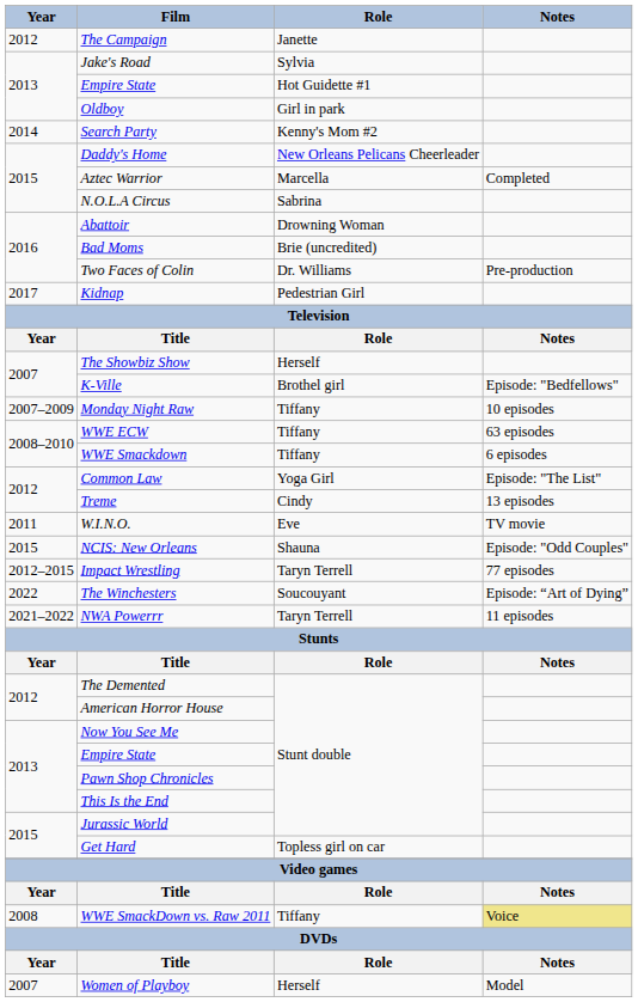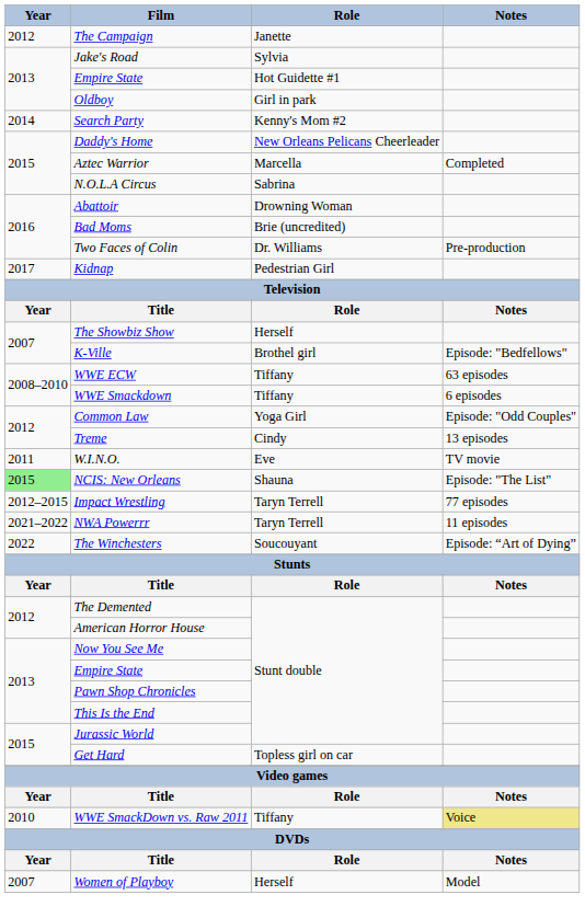 <table class="wikitable">
 <tr style="text-align:center;">
 <th style="background:#B0C4DE;">Year</th>
 <th style="background:#B0C4DE;">Film</th>
 <th style="background:#B0C4DE;">Role</th>
 <th style="background:#B0C4DE;">Notes</th>
 </tr>
 <tr>
 <td>2012</td>
 <td><em><a href='#'>The Campaign</a></em></td>
 <td>Janette</td>
 <td></td>
 </tr>
 <tr>
 <td rowspan=3>2013</td>
 <td><em>Jake's Road</em></td>
 <td>Sylvia</td>
 <td></td>
 </tr>
 <tr>
 <td><em><a href='#'>Empire State</a></em></td>
 <td>Hot Guidette #1</td>
 <td></td>
 </tr>
 <tr>
 <td><em><a href='#'>Oldboy</a></em></td>
 <td>Girl in park</td>
 <td></td>
 </tr>
 <tr>
 <td>2014</td>
 <td><em><a href='#'>Search Party</a></em></td>
 <td>Kenny's Mom #2</td>
 <td></td>
 </tr>
 <tr>
 <td rowspan="3">2015</td>
 <td><em><a href='#'>Daddy's Home</a></em></td>
 <td><a href='#'>New Orleans Pelicans</a> Cheerleader</td>
 <td></td>
 </tr>
 <tr>
 <td><em>Aztec Warrior</em></td>
 <td>Marcella</td>
 <td>Completed</td>
 </tr>
 <tr>
 <td><em>N.O.L.A Circus</em></td>
 <td>Sabrina</td>
 <td></td>
 </tr>
 <tr>
 <td rowspan="3">2016</td>
 <td><em><a href='#'>Abattoir</a></em></td>
 <td>Drowning Woman</td>
 <td></td>
 </tr>
 <tr>
 <td><em><a href='#'>Bad Moms</a></em></td>
 <td>Brie (uncredited)</td>
 <td></td>
 </tr>
 <tr>
 <td><em>Two Faces of Colin</em></td>
 <td>Dr. Williams</td>
 <td>Pre-production</td>
 </tr>
 <tr>
 <td>2017</td>
 <td><em><a href='#'>Kidnap</a></em></td>
 <td>Pedestrian Girl</td>
 <td></td>
 </tr>
 <tr style="background:#ccc; text-align:center;">
 <th colspan="4" style="background: LightSteelBlue;">Television</th>
 </tr>
 <tr style="background:#ccc; text-align:center;">
 <th>Year</th>
 <th>Title</th>
 <th>Role</th>
 <th>Notes</th>
 </tr>
 <tr>
 <td rowspan=2>2007</td>
 <td><em><a href='#'>The Showbiz Show</a></em></td>
 <td>Herself</td>
 <td></td>
 </tr>
 <tr>
 <td><em><a href='#'>K-Ville</a></em></td>
 <td>Brothel girl</td>
 <td>Episode: "Bedfellows"</td>
 </tr>
 <tr>
-<td>2007–2009</td>
-<td><em><a href='#'>Monday Night Raw</a></em></td>
-<td>Tiffany</td>
-<td>10 episodes</td>
-</tr>
-<tr>
 <td rowspan="2">2008–2010</td>
 <td><em><a href='#'>WWE ECW</a></em></td>
 <td>Tiffany</td>
 <td>63 episodes</td>
 </tr>
 <tr>
 <td><em><a href='#'>WWE Smackdown</a></em></td>
 <td>Tiffany</td>
 <td>6 episodes</td>
 </tr>
 <tr>
 <td rowspan=2>2012</td>
 <td><em><a href='#'>Common Law</a></em></td>
 <td>Yoga Girl</td>
-<td>Episode: "The List"</td>
+<td>Episode: "Odd Couples"</td>
 </tr>
 <tr>
 <td><em><a href='#'>Treme</a></em></td>
 <td>Cindy</td>
 <td>13 episodes</td>
 </tr>
 <tr>
 <td>2011</td>
 <td><em>W.I.N.O.</em></td>
 <td>Eve</td>
 <td>TV movie</td>
 </tr>
 <tr>
-<td>2015</td>
+<td style="background: lightgreen;">2015</td>
 <td><em><a href='#'>NCIS: New Orleans</a></em></td>
 <td>Shauna</td>
-<td>Episode: "Odd Couples"</td>
+<td>Episode: "The List"</td>
 </tr>
 <tr>
 <td>2012–2015</td>
 <td><em><a href='#'>Impact Wrestling</a></em></td>
 <td>Taryn Terrell</td>
 <td>77 episodes</td>
 </tr>
 <tr>
+<td>2021–2022</td>
+<td><em><a href='#'>NWA Powerrr</a></em></td>
+<td>Taryn Terrell</td>
+<td>11 episodes</td>
+</tr>
+<tr>
 <td>2022</td>
 <td><em><a href='#'>The Winchesters</a></em></td>
 <td>Soucouyant</td>
 <td>Episode: “Art of Dying”</td>
-</tr>
-<tr>
-<td>2021–2022</td>
-<td><em><a href='#'>NWA Powerrr</a></em></td>
-<td>Taryn Terrell</td>
-<td>11 episodes</td>
 </tr>
 <tr style="background:#ccc; text-align:center;">
 <th colspan="4" style="background: LightSteelBlue;">Stunts</th>
 </tr>
 <tr style="background:#ccc; text-align:center;">
 <th>Year</th>
 <th>Title</th>
 <th>Role</th>
 <th>Notes</th>
 </tr>
 <tr>
 <td rowspan=2>2012</td>
 <td><em>The Demented</em></td>
 <td rowspan=7>Stunt double</td>
 <td></td>
 </tr>
 <tr>
 <td><em>American Horror House</em></td>
 <td></td>
 </tr>
 <tr>
 <td rowspan=4>2013</td>
 <td><em><a href='#'>Now You See Me</a></em></td>
 <td></td>
 </tr>
 <tr>
 <td><em><a href='#'>Empire State</a></em></td>
 <td></td>
 </tr>
 <tr>
 <td><em><a href='#'>Pawn Shop Chronicles</a></em></td>
 <td></td>
 </tr>
 <tr>
 <td><em><a href='#'>This Is the End</a></em></td>
 <td></td>
 </tr>
 <tr>
 <td rowspan=2>2015</td>
 <td><em><a href='#'>Jurassic World</a></em></td>
 <td></td>
 </tr>
 <tr>
 <td><em><a href='#'>Get Hard</a></em></td>
 <td>Topless girl on car</td>
 <td></td>
 </tr>
 <tr>
 </tr>
 <tr style="background:#ccc; text-align:center;">
 <th colspan="4" style="background: LightSteelBlue;">Video games</th>
 </tr>
 <tr style="background:#ccc; text-align:center;">
 <th>Year</th>
 <th>Title</th>
 <th>Role</th>
 <th>Notes</th>
 </tr>
 <tr>
-<td>2008</td>
+<td>2010</td>
 <td><em><a href='#'>WWE SmackDown vs. Raw 2011</a></em></td>
 <td>Tiffany</td>
 <td style="background: khaki;">Voice</td>
 </tr>
 <tr style="background:#ccc; text-align:center;">
 <th colspan="4" style="background: LightSteelBlue;">DVDs</th>
 </tr>
 <tr style="background:#ccc; text-align:center;">
 <th>Year</th>
 <th>Title</th>
 <th>Role</th>
 <th>Notes</th>
 </tr>
 <tr>
 <td>2007</td>
 <td><em><a href='#'>Women of Playboy</a></em></td>
 <td>Herself</td>
 <td>Model</td>
 </tr>
 </table>
